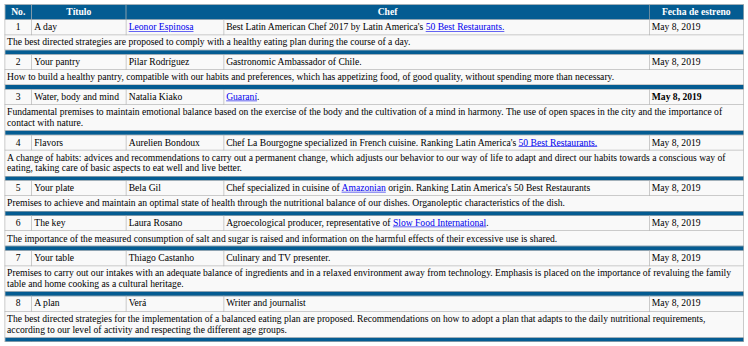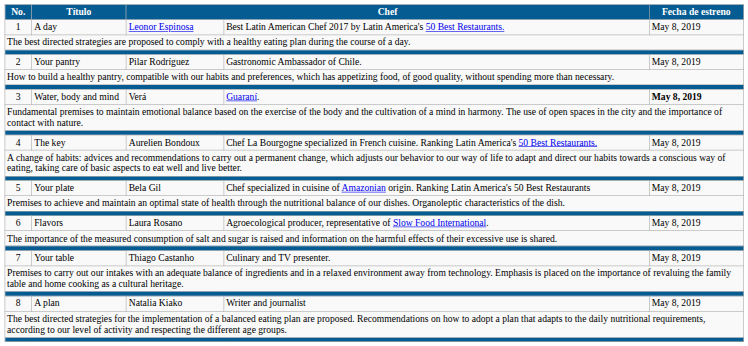 <table class="wikitable" style="margin-left:1em;">
 <tr>
 <th style="background:#045C92;color:white;">No.</th>
 <th style="background:#045C92;color:white;width:150px;">Título</th>
 <th colspan="2" style="background:#045C92;color:white;width:170px;">Chef</th>
 <th style="background:#045C92;color:white;width:150px;">Fecha de estreno</th>
 </tr>
 <tr style="vertical-align:center;">
 <td style="text-align:center;">1</td>
 <td style="padding-left:4px;">A day</td>
 <td style="padding-left:4px;"><a href='#'>Leonor Espinosa</a></td>
 <td>Best Latin American Chef 2017 by Latin America's <a href='#'>50 Best Restaurants.</a></td>
 <td style="padding-left:4px;">May 8, 2019</td>
 </tr>
 <tr>
 <td colspan="5">The best directed strategies are proposed to comply with a healthy eating plan during the course of a day.</td>
 </tr>
 <tr>
 <th colspan="5" style="background:#045C92;width:20px;"></th>
 </tr>
 <tr>
 <td style="text-align:center;">2</td>
 <td style="padding-left:4px;">Your pantry</td>
 <td style="padding-left:4px;">Pilar Rodríguez</td>
 <td>Gastronomic Ambassador of Chile.</td>
 <td style="padding-left:4px;">May 8, 2019</td>
 </tr>
 <tr>
 <td colspan="5">How to build a healthy pantry, compatible with our habits and preferences, which has appetizing food, of good quality, without spending more than necessary.</td>
 </tr>
 <tr>
 <th colspan="5" style="background:#045C92;width:20px;"></th>
 </tr>
 <tr>
 <td style="text-align:center;">3</td>
 <td style="padding-left:4px;">Water, body and mind</td>
-<td style="padding-left:4px;">Natalia Kiako</td>
+<td style="padding-left:4px;">Verá</td>
 <td><a href='#'>Guaraní</a>.</td>
 <td style="padding-left:4px;"><strong>May 8, 2019</strong></td>
 </tr>
 <tr>
 <td colspan="5">Fundamental premises to maintain emotional balance based on the exercise of the body and the cultivation of a mind in harmony. The use of open spaces in the city and the importance of contact with nature.</td>
 </tr>
 <tr>
 <th colspan="5" style="background:#045C92;width:20px;"></th>
 </tr>
 <tr>
 <td style="text-align:center;">4</td>
-<td style="padding-left:4px;">Flavors</td>
+<td style="padding-left:4px;">The key</td>
 <td style="padding-left:4px;">Aurelien Bondoux</td>
 <td>Chef La Bourgogne specialized in French cuisine. Ranking Latin America's <a href='#'>50 Best Restaurants.</a></td>
 <td style="padding-left:4px;">May 8, 2019</td>
 </tr>
 <tr>
 <td colspan="5">A change of habits: advices and recommendations to carry out a permanent change, which adjusts our behavior to our way of life to adapt and direct our habits towards a conscious way of eating, taking care of basic aspects to eat well and live better.</td>
 </tr>
 <tr>
 <th colspan="5" style="background:#045C92;width:20px;"></th>
 </tr>
 <tr>
 <td style="text-align:center;">5</td>
 <td style="padding-left:4px;">Your plate</td>
 <td style="padding-left:4px;">Bela Gil</td>
 <td>Chef specialized in cuisine of <a href='#'>Amazonian</a> origin. Ranking Latin America's 50 Best Restaurants</td>
 <td style="padding-left:4px;">May 8, 2019</td>
 </tr>
 <tr>
 <td colspan="5">Premises to achieve and maintain an optimal state of health through the nutritional balance of our dishes. Organoleptic characteristics of the dish.</td>
 </tr>
 <tr>
 <th colspan="5" style="background:#045C92;width:20px;"></th>
 </tr>
 <tr>
 <td style="text-align:center;">6</td>
-<td style="padding-left:4px;">The key</td>
+<td style="padding-left:4px;">Flavors</td>
 <td style="padding-left:4px;">Laura Rosano</td>
 <td>Agroecological producer, representative of <a href='#'>Slow Food International</a>.</td>
 <td style="padding-left:4px;">May 8, 2019</td>
 </tr>
 <tr>
 <td colspan="5">The importance of the measured consumption of salt and sugar is raised and information on the harmful effects of their excessive use is shared.</td>
 </tr>
 <tr>
 <th colspan="5" style="background:#045C92;width:20px;"></th>
 </tr>
 <tr>
 <td style="text-align:center;">7</td>
 <td style="padding-left:4px;">Your table</td>
 <td style="padding-left:4px;">Thiago Castanho</td>
 <td>Culinary and TV presenter.</td>
 <td style="padding-left:4px;">May 8, 2019</td>
 </tr>
 <tr>
 <td colspan="5">Premises to carry out our intakes with an adequate balance of ingredients and in a relaxed environment away from technology. Emphasis is placed on the importance of revaluing the family table and home cooking as a cultural heritage.</td>
 </tr>
 <tr>
 <th colspan="5" style="background:#045C92;width:20px;"></th>
 </tr>
 <tr>
 <td style="text-align:center;">8</td>
 <td style="padding-left:4px;">A plan</td>
-<td style="padding-left:4px;">Verá</td>
+<td style="padding-left:4px;">Natalia Kiako</td>
 <td>Writer and journalist</td>
 <td style="padding-left:4px;">May 8, 2019</td>
 </tr>
 <tr>
 <td colspan="5">The best directed strategies for the implementation of a balanced eating plan are proposed. Recommendations on how to adopt a plan that adapts to the daily nutritional requirements, according to our level of activity and respecting the different age groups.</td>
 </tr>
 <tr>
 <th colspan="5" style="background:#045C92;width:20px;"></th>
 </tr>
 </table>
